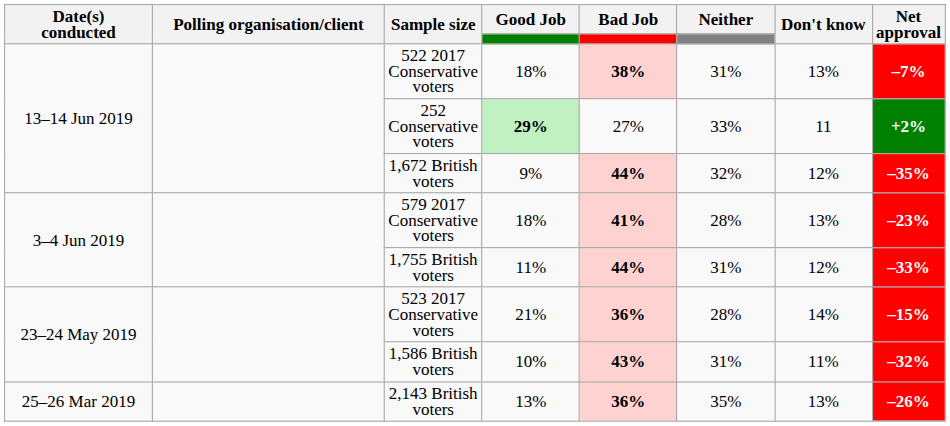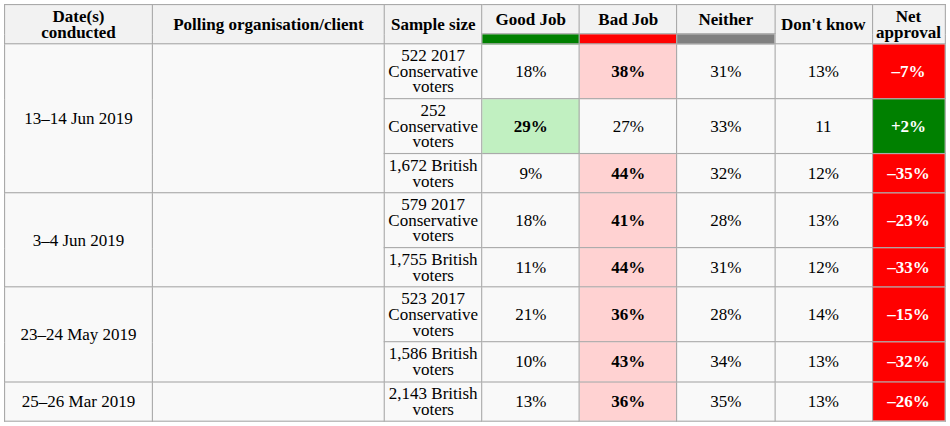 <table class="wikitable collapsible sortable" style="text-align:center;font-size:95%;line-height:14px;">
 <tr>
 <th rowspan="2" style="width:125px;">Date(s)<br>conducted</th>
 <th rowspan="2" style="width:200px;">Polling organisation/client</th>
 <th rowspan="2" style="width:60px;">Sample size</th>
 <th class="unsortable" style="width:80px;">Good Job</th>
 <th class="unsortable" style="width: 80px;">Bad Job</th>
 <th class="unsortable" style="width:80px;">Neither</th>
 <th rowspan="2" class="unsortable" style="width:80px;">Don't know</th>
 <th rowspan="2" class="unsortable" style="width:20px;">Net approval</th>
 </tr>
 <tr>
 <th class="unsortable" style="background:green;width:60px;"></th>
 <th class="unsortable" style="background:red;width:60px;"></th>
 <th class="unsortable" style="background:grey;width:60px;"></th>
 </tr>
 <tr>
 <td rowspan="3">13–14 Jun 2019</td>
 <td rowspan="3"></td>
 <td>522 2017 Conservative voters</td>
 <td>18%</td>
 <td style="background:#FFD2D2"><strong>38%</strong></td>
 <td>31%</td>
 <td>13%</td>
 <td style="background:red;color:white;"><strong>–7%</strong></td>
 </tr>
 <tr>
 <td>252 Conservative voters</td>
 <td style="background:#C1F0C1"><strong>29%</strong></td>
 <td>27%</td>
 <td>33%</td>
 <td>11</td>
 <td style="background:green;color:white;"><strong>+2%</strong></td>
 </tr>
 <tr>
 <td>1,672 British voters</td>
 <td>9%</td>
 <td style="background:#FFD2D2"><strong>44%</strong></td>
 <td>32%</td>
 <td>12%</td>
 <td style="background:red;color:white;"><strong>–35%</strong></td>
 </tr>
 <tr>
 <td rowspan="2">3–4 Jun 2019</td>
 <td rowspan="2"></td>
 <td>579 2017 Conservative voters</td>
 <td>18%</td>
 <td style="background:#FFD2D2"><strong>41%</strong></td>
 <td>28%</td>
 <td>13%</td>
 <td style="background:red;color:white;"><strong>–23%</strong></td>
 </tr>
 <tr>
 <td>1,755 British voters</td>
 <td>11%</td>
 <td style="background:#FFD2D2"><strong>44%</strong></td>
 <td>31%</td>
 <td>12%</td>
 <td style="background:red;color:white;"><strong>–33%</strong></td>
 </tr>
 <tr>
 <td rowspan="2">23–24 May 2019</td>
 <td rowspan="2"></td>
 <td>523 2017 Conservative voters</td>
 <td>21%</td>
 <td style="background:#FFD2D2"><strong>36%</strong></td>
 <td>28%</td>
 <td>14%</td>
 <td style="background:red;color:white;"><strong>–15%</strong></td>
 </tr>
 <tr>
 <td>1,586 British voters</td>
 <td>10%</td>
 <td style="background:#FFD2D2"><strong>43%</strong></td>
-<td>31%</td>
-<td>11%</td>
+<td>34%</td>
+<td>13%</td>
 <td style="background:red;color:white;"><strong>–32%</strong></td>
 </tr>
 <tr>
 <td>25–26 Mar 2019</td>
 <td></td>
 <td>2,143 British voters</td>
 <td>13%</td>
 <td style="background:#FFD2D2"><strong>36%</strong></td>
 <td>35%</td>
 <td>13%</td>
 <td style="background:red;color:white;"><strong>–26%</strong></td>
 </tr>
 </table>
